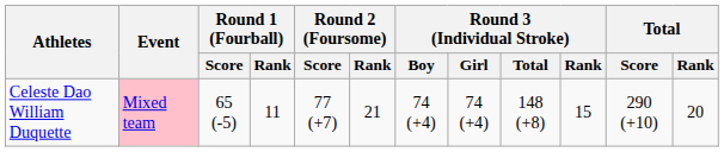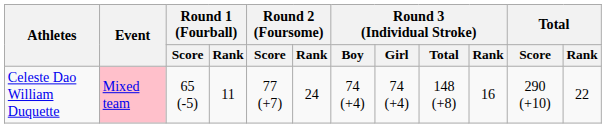 <table class="wikitable" style="font-size:90%">
 <tr>
 <th rowspan="2">Athletes</th>
 <th rowspan="2">Event</th>
 <th colspan="2">Round 1<br>(Fourball)</th>
 <th colspan="2">Round 2<br>(Foursome)</th>
 <th colspan="4">Round 3<br>(Individual Stroke)</th>
 <th colspan="2">Total</th>
 </tr>
 <tr style="font-size:95%">
 <th>Score</th>
 <th>Rank</th>
 <th>Score</th>
 <th>Rank</th>
 <th>Boy</th>
 <th>Girl</th>
 <th>Total</th>
 <th>Rank</th>
 <th>Score</th>
 <th>Rank</th>
 </tr>
 <tr align=center>
 <td align=left><a href='#'>Celeste Dao</a><br><a href='#'>William Duquette</a></td>
 <td align=left style="background: pink;"><a href='#'>Mixed team</a></td>
 <td>65 (-5)</td>
 <td>11</td>
 <td>77 (+7)</td>
-<td>21</td>
+<td>24</td>
 <td>74 (+4)</td>
 <td>74 (+4)</td>
 <td>148 (+8)</td>
-<td>15</td>
+<td>16</td>
 <td>290 (+10)</td>
-<td>20</td>
+<td>22</td>
 </tr>
 </table>
